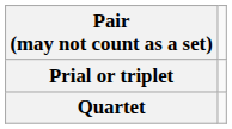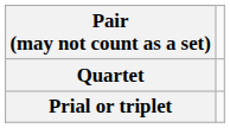 <table class="wikitable">
 <tr>
 <th>Pair<br>(may not count as a set)</th>
 <td></td>
 </tr>
 <tr>
+<th>Quartet</th>
+<td></td>
+</tr>
+<tr>
 <th>Prial or triplet</th>
 <td></td>
 </tr>
-<tr>
-<th>Quartet</th>
-<td></td>
-</tr>
 </table>
